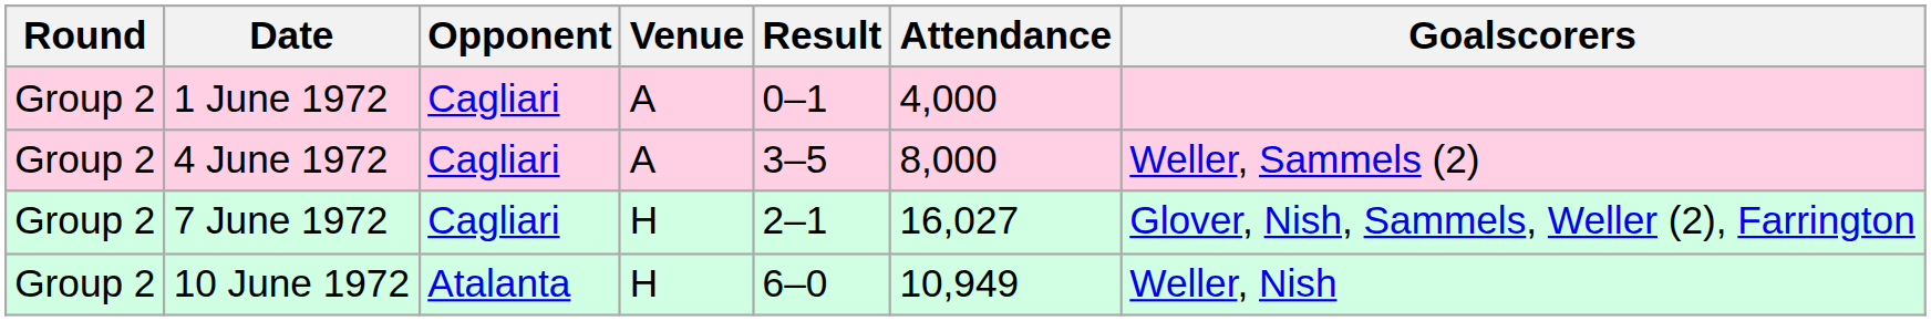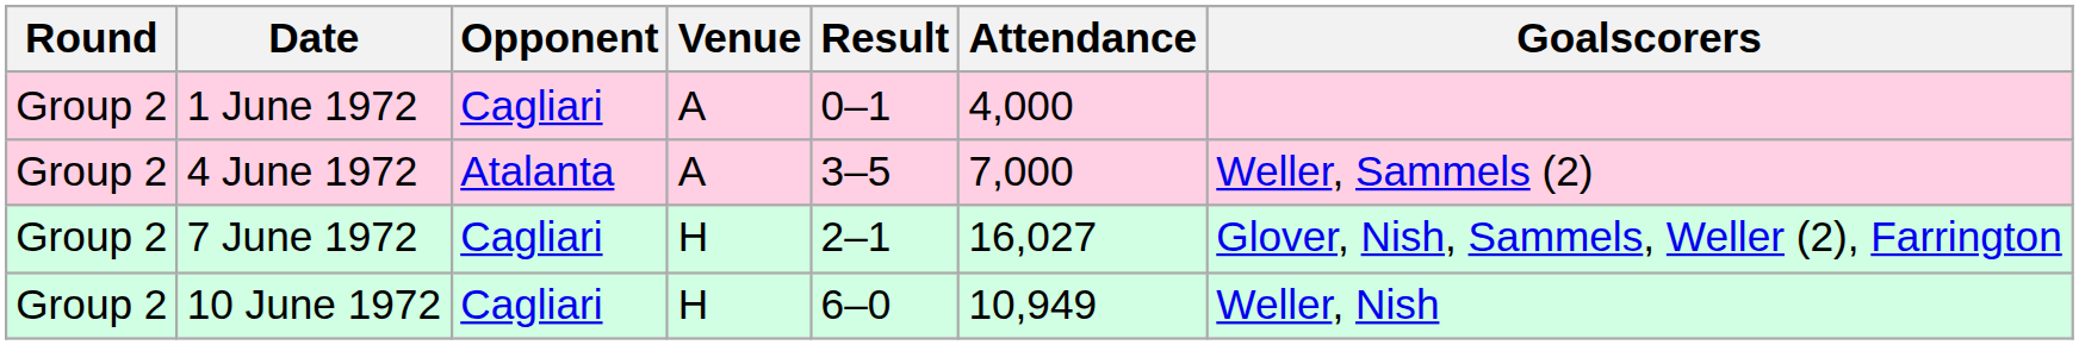 <table class="wikitable">
 <tr>
 <th>Round</th>
 <th>Date</th>
 <th>Opponent</th>
 <th>Venue</th>
 <th>Result</th>
 <th>Attendance</th>
 <th>Goalscorers</th>
 </tr>
 <tr style="background:#ffd0e3;">
 <td>Group 2</td>
 <td>1 June 1972</td>
 <td><a href='#'>Cagliari</a></td>
 <td>A</td>
 <td>0–1</td>
 <td>4,000</td>
 <td></td>
 </tr>
 <tr style="background:#ffd0e3;">
 <td>Group 2</td>
 <td>4 June 1972</td>
-<td><a href='#'>Cagliari</a></td>
+<td><a href='#'>Atalanta</a></td>
 <td>A</td>
 <td>3–5</td>
-<td>8,000</td>
+<td>7,000</td>
 <td><a href='#'>Weller</a>, <a href='#'>Sammels</a> (2)</td>
 </tr>
 <tr style="background:#d0ffe3;">
 <td>Group 2</td>
 <td>7 June 1972</td>
 <td><a href='#'>Cagliari</a></td>
 <td>H</td>
 <td>2–1</td>
 <td>16,027</td>
 <td><a href='#'>Glover</a>, <a href='#'>Nish</a>, <a href='#'>Sammels</a>, <a href='#'>Weller</a> (2), <a href='#'>Farrington</a></td>
 </tr>
 <tr style="background:#d0ffe3;">
 <td>Group 2</td>
 <td>10 June 1972</td>
-<td><a href='#'>Atalanta</a></td>
+<td><a href='#'>Cagliari</a></td>
 <td>H</td>
 <td>6–0</td>
 <td>10,949</td>
 <td><a href='#'>Weller</a>, <a href='#'>Nish</a></td>
 </tr>
 </table>
